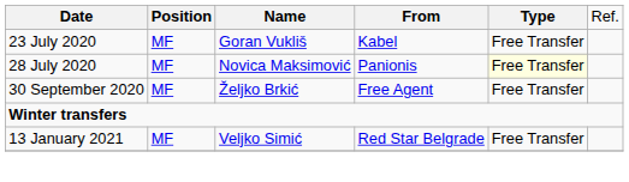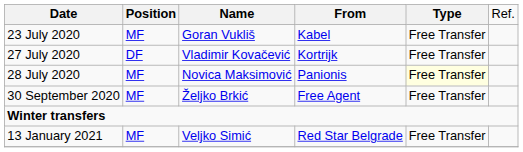 <table class="wikitable">
 <tr>
 <th>Date</th>
 <th>Position</th>
 <th>Name</th>
 <th>From</th>
 <th>Type</th>
 <td>Ref.</td>
 </tr>
 <tr>
 <td>23 July 2020</td>
 <td><a href='#'>MF</a></td>
 <td> <a href='#'>Goran Vukliš</a></td>
 <td> <a href='#'>Kabel</a></td>
+<td>Free Transfer</td>
+<td></td>
+</tr>
+<tr>
+<td>27 July 2020</td>
+<td><a href='#'>DF</a></td>
+<td> <a href='#'>Vladimir Kovačević</a></td>
+<td> <a href='#'>Kortrijk</a></td>
 <td>Free Transfer</td>
 <td></td>
 </tr>
 <tr>
 <td>28 July 2020</td>
 <td><a href='#'>MF</a></td>
 <td> <a href='#'>Novica Maksimović</a></td>
 <td> <a href='#'>Panionis</a></td>
 <td style="background: lightyellow;">Free Transfer</td>
 <td></td>
 </tr>
 <tr>
 <td>30 September 2020</td>
 <td><a href='#'>MF</a></td>
 <td> <a href='#'>Željko Brkić</a></td>
 <td><a href='#'>Free Agent</a></td>
 <td>Free Transfer</td>
 <td></td>
 </tr>
 <tr>
 <td colspan="6"><strong>Winter transfers</strong></td>
 </tr>
 <tr>
 <td>13 January 2021</td>
 <td><a href='#'>MF</a></td>
 <td> <a href='#'>Veljko Simić</a></td>
 <td> <a href='#'>Red Star Belgrade</a></td>
 <td>Free Transfer</td>
 <td></td>
 </tr>
 <tr>
 </tr>
 </table>
